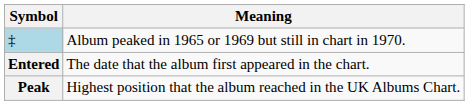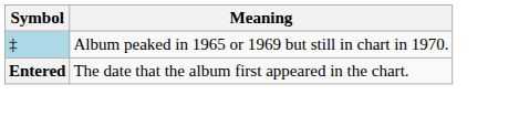 <table Class="wikitable">
 <tr>
 <th>Symbol</th>
 <th>Meaning</th>
 </tr>
 <tr>
 <td bgcolor=lightblue>‡</td>
 <td>Album peaked in 1965 or 1969 but still in chart in 1970.</td>
 </tr>
 <tr>
 <th>Entered</th>
 <td>The date that the album first appeared in the chart.</td>
 </tr>
-<tr>
-<th>Peak</th>
-<td>Highest position that the album reached in the UK Albums Chart.</td>
-</tr>
 </table>
